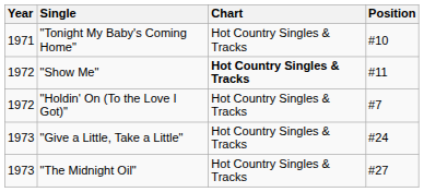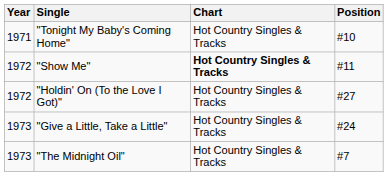 <table class="wikitable" style="margin-top: 0" width="550px">
 <tr>
 <th style="text-align: left">Year</th>
 <th style="text-align: left">Single</th>
 <th style="text-align: left">Chart</th>
 <th style="text-align: left">Position</th>
 </tr>
 <tr>
 <td>1971</td>
 <td>"Tonight My Baby's Coming Home"</td>
 <td>Hot Country Singles & Tracks</td>
 <td>#10</td>
 </tr>
 <tr>
 <td>1972</td>
 <td>"Show Me"</td>
 <td><strong>Hot Country Singles & Tracks</strong></td>
 <td>#11</td>
 </tr>
 <tr>
 <td>1972</td>
 <td>"Holdin' On (To the Love I Got)"</td>
 <td>Hot Country Singles & Tracks</td>
-<td>#7</td>
+<td>#27</td>
 </tr>
 <tr>
 <td>1973</td>
 <td>"Give a Little, Take a Little"</td>
 <td>Hot Country Singles & Tracks</td>
 <td>#24</td>
 </tr>
 <tr>
 <td>1973</td>
 <td>"The Midnight Oil"</td>
 <td>Hot Country Singles & Tracks</td>
-<td>#27</td>
+<td>#7</td>
 </tr>
 </table>
